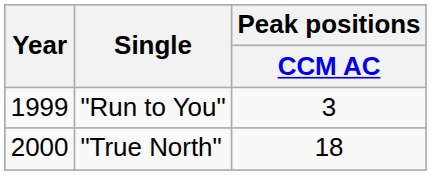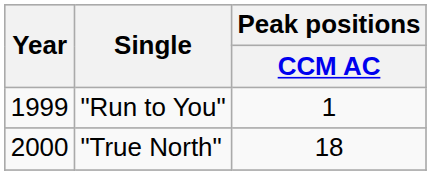 <table class="wikitable">
 <tr>
 <th rowspan="2">Year</th>
 <th rowspan="2">Single</th>
 <th>Peak positions</th>
 </tr>
 <tr>
 <th><a href='#'>CCM AC</a></th>
 </tr>
 <tr>
 <td>1999</td>
 <td>"Run to You"</td>
-<td align="center">3</td>
+<td align="center">1</td>
 </tr>
 <tr>
 <td>2000</td>
 <td>"True North"</td>
 <td align="center">18</td>
 </tr>
 </table>
